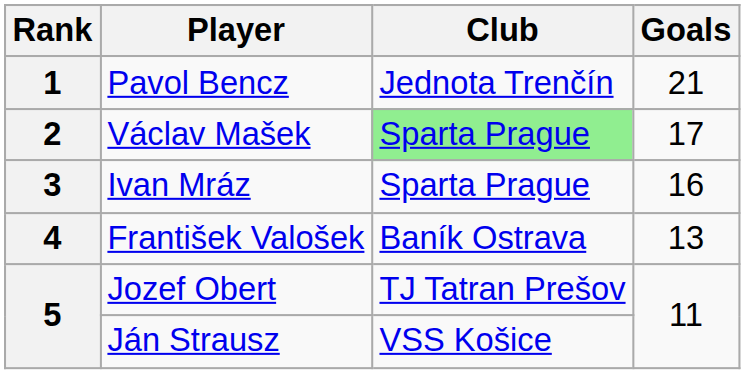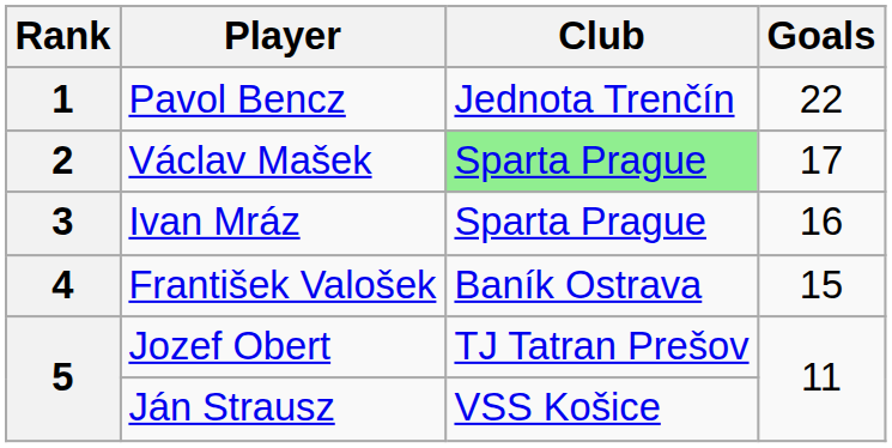 <table class="wikitable" style="text-align:center">
 <tr>
 <th>Rank</th>
 <th>Player</th>
 <th>Club</th>
 <th>Goals</th>
 </tr>
 <tr>
 <th>1</th>
 <td align="left"> <a href='#'>Pavol Bencz</a></td>
 <td align="left"><a href='#'>Jednota Trenčín</a></td>
-<td>21</td>
+<td>22</td>
 </tr>
 <tr>
 <th>2</th>
 <td align="left"> <a href='#'>Václav Mašek</a></td>
 <td align="left" style="background: lightgreen;"><a href='#'>Sparta Prague</a></td>
 <td>17</td>
 </tr>
 <tr>
 <th>3</th>
 <td align="left"> <a href='#'>Ivan Mráz</a></td>
 <td align="left"><a href='#'>Sparta Prague</a></td>
 <td>16</td>
 </tr>
 <tr>
 <th>4</th>
 <td align="left"> <a href='#'>František Valošek</a></td>
 <td align="left"><a href='#'>Baník Ostrava</a></td>
-<td>13</td>
+<td>15</td>
 </tr>
 <tr>
 <th rowspan="2">5</th>
 <td align="left"> <a href='#'>Jozef Obert</a></td>
 <td align="left"><a href='#'>TJ Tatran Prešov</a></td>
 <td rowspan="2">11</td>
 </tr>
 <tr>
 <td align="left"> <a href='#'>Ján Strausz</a></td>
 <td align="left"><a href='#'>VSS Košice</a></td>
 </tr>
 </table>
